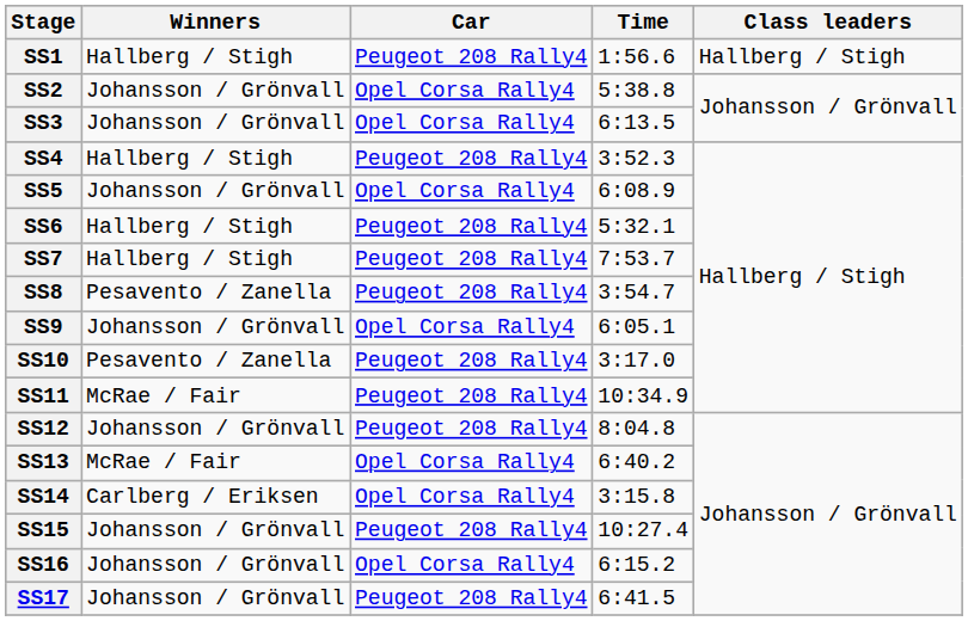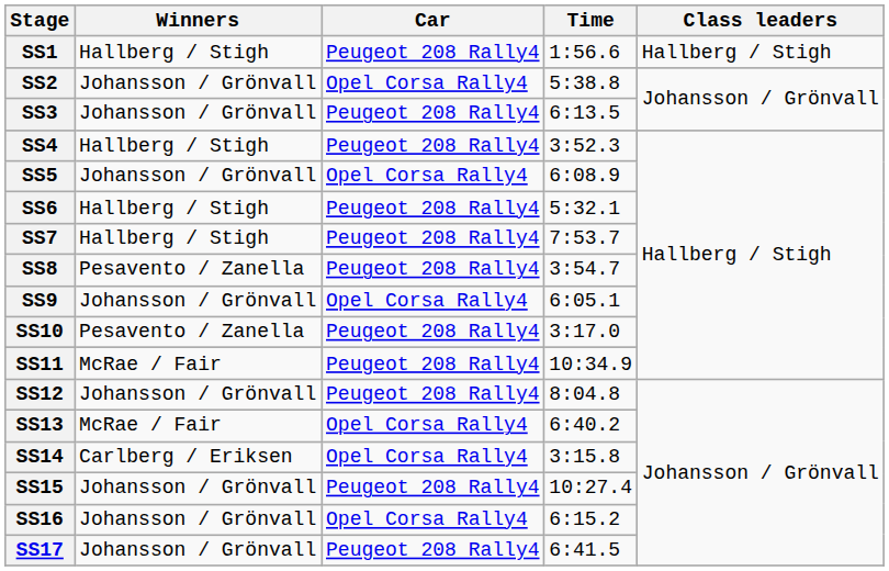 <table class="wikitable" style="font-size:85%">
 <tr>
 <th>Stage</th>
 <th>Winners</th>
 <th>Car</th>
 <th>Time</th>
 <th>Class leaders</th>
 </tr>
 <tr>
 <th>SS1</th>
 <td>Hallberg / Stigh</td>
 <td><a href='#'>Peugeot 208 Rally4</a></td>
 <td>1:56.6</td>
 <td>Hallberg / Stigh</td>
 </tr>
 <tr>
 <th>SS2</th>
 <td>Johansson / Grönvall</td>
 <td><a href='#'>Opel Corsa Rally4</a></td>
 <td>5:38.8</td>
 <td rowspan="2">Johansson / Grönvall</td>
 </tr>
 <tr>
 <th>SS3</th>
 <td>Johansson / Grönvall</td>
-<td><a href='#'>Opel Corsa Rally4</a></td>
+<td><a href='#'>Peugeot 208 Rally4</a></td>
 <td>6:13.5</td>
 </tr>
 <tr>
 <th>SS4</th>
 <td>Hallberg / Stigh</td>
 <td><a href='#'>Peugeot 208 Rally4</a></td>
 <td>3:52.3</td>
 <td rowspan="8">Hallberg / Stigh</td>
 </tr>
 <tr>
 <th>SS5</th>
 <td>Johansson / Grönvall</td>
 <td><a href='#'>Opel Corsa Rally4</a></td>
 <td>6:08.9</td>
 </tr>
 <tr>
 <th>SS6</th>
 <td>Hallberg / Stigh</td>
 <td><a href='#'>Peugeot 208 Rally4</a></td>
 <td>5:32.1</td>
 </tr>
 <tr>
 <th>SS7</th>
 <td>Hallberg / Stigh</td>
 <td><a href='#'>Peugeot 208 Rally4</a></td>
 <td>7:53.7</td>
 </tr>
 <tr>
 <th>SS8</th>
 <td>Pesavento / Zanella</td>
 <td><a href='#'>Peugeot 208 Rally4</a></td>
 <td>3:54.7</td>
 </tr>
 <tr>
 <th>SS9</th>
 <td>Johansson / Grönvall</td>
 <td><a href='#'>Opel Corsa Rally4</a></td>
 <td>6:05.1</td>
 </tr>
 <tr>
 <th>SS10</th>
 <td>Pesavento / Zanella</td>
 <td><a href='#'>Peugeot 208 Rally4</a></td>
 <td>3:17.0</td>
 </tr>
 <tr>
 <th>SS11</th>
 <td>McRae / Fair</td>
 <td><a href='#'>Peugeot 208 Rally4</a></td>
 <td>10:34.9</td>
 </tr>
 <tr>
 <th>SS12</th>
 <td>Johansson / Grönvall</td>
 <td><a href='#'>Peugeot 208 Rally4</a></td>
 <td>8:04.8</td>
 <td rowspan="6">Johansson / Grönvall</td>
 </tr>
 <tr>
 <th>SS13</th>
 <td>McRae / Fair</td>
 <td><a href='#'>Opel Corsa Rally4</a></td>
 <td>6:40.2</td>
 </tr>
 <tr>
 <th>SS14</th>
 <td>Carlberg / Eriksen</td>
 <td><a href='#'>Opel Corsa Rally4</a></td>
 <td>3:15.8</td>
 </tr>
 <tr>
 <th>SS15</th>
 <td>Johansson / Grönvall</td>
 <td><a href='#'>Peugeot 208 Rally4</a></td>
 <td>10:27.4</td>
 </tr>
 <tr>
 <th>SS16</th>
 <td>Johansson / Grönvall</td>
 <td><a href='#'>Opel Corsa Rally4</a></td>
 <td>6:15.2</td>
 </tr>
 <tr>
 <th><a href='#'>SS17</a></th>
 <td>Johansson / Grönvall</td>
 <td><a href='#'>Peugeot 208 Rally4</a></td>
 <td>6:41.5</td>
 </tr>
 </table>
